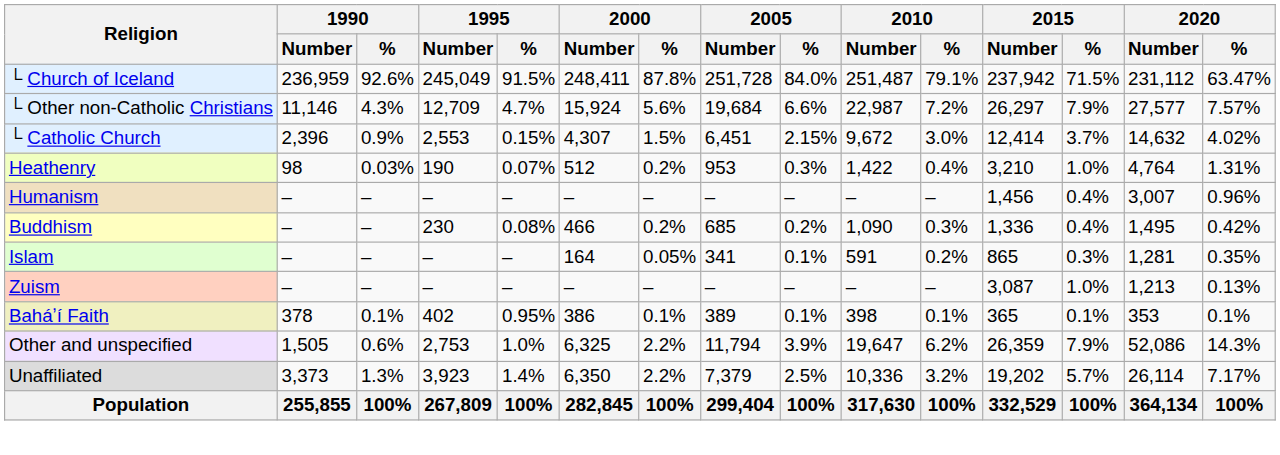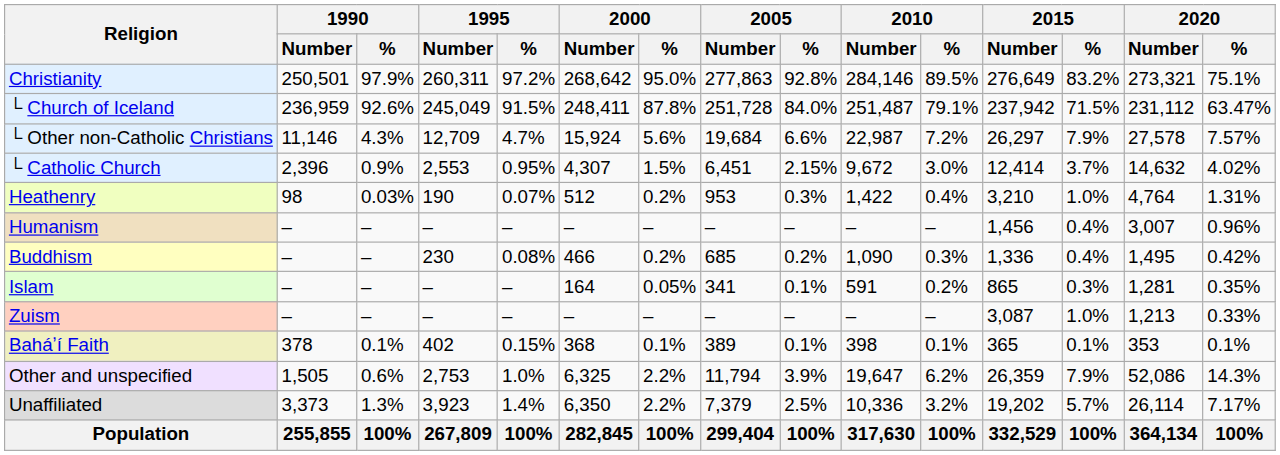 <table class="wikitable nowrap mw-collapsible">
 <tr>
 <th rowspan="2">Religion</th>
 <th colspan="2">1990</th>
 <th colspan="2">1995</th>
 <th colspan="2">2000</th>
 <th colspan="2">2005</th>
 <th colspan="2">2010</th>
 <th colspan="2">2015</th>
 <th colspan="2">2020</th>
 </tr>
 <tr>
 <th>Number</th>
 <th>%</th>
 <th>Number</th>
 <th>%</th>
 <th>Number</th>
 <th>%</th>
 <th>Number</th>
 <th>%</th>
 <th>Number</th>
 <th>%</th>
 <th>Number</th>
 <th>%</th>
 <th>Number</th>
 <th>%</th>
+</tr>
+<tr>
+<td style="background:#E0F0FF;"><a href='#'>Christianity</a></td>
+<td>250,501</td>
+<td>97.9%</td>
+<td>260,311</td>
+<td>97.2%</td>
+<td>268,642</td>
+<td>95.0%</td>
+<td>277,863</td>
+<td>92.8%</td>
+<td>284,146</td>
+<td>89.5%</td>
+<td>276,649</td>
+<td>83.2%</td>
+<td>273,321</td>
+<td>75.1%</td>
 </tr>
 <tr>
 <td style="background:#E0F0FF;">└ <a href='#'>Church of Iceland</a></td>
 <td>236,959</td>
 <td>92.6%</td>
 <td>245,049</td>
 <td>91.5%</td>
 <td>248,411</td>
 <td>87.8%</td>
 <td>251,728</td>
 <td>84.0%</td>
 <td>251,487</td>
 <td>79.1%</td>
 <td>237,942</td>
 <td>71.5%</td>
 <td>231,112</td>
 <td>63.47%</td>
 </tr>
 <tr>
 <td style="background:#E0F0FF;">└ Other non-Catholic <a href='#'>Christians</a></td>
 <td>11,146</td>
 <td>4.3%</td>
 <td>12,709</td>
 <td>4.7%</td>
 <td>15,924</td>
 <td>5.6%</td>
 <td>19,684</td>
 <td>6.6%</td>
 <td>22,987</td>
 <td>7.2%</td>
 <td>26,297</td>
 <td>7.9%</td>
-<td>27,577</td>
+<td>27,578</td>
 <td>7.57%</td>
 </tr>
 <tr>
 <td style="background:#E0F0FF;">└ <a href='#'>Catholic Church</a></td>
 <td>2,396</td>
 <td>0.9%</td>
 <td>2,553</td>
-<td>0.15%</td>
+<td>0.95%</td>
 <td>4,307</td>
 <td>1.5%</td>
 <td>6,451</td>
 <td>2.15%</td>
 <td>9,672</td>
 <td>3.0%</td>
 <td>12,414</td>
 <td>3.7%</td>
 <td>14,632</td>
 <td>4.02%</td>
 </tr>
 <tr>
 <td style="background:#F0FFC0;"><a href='#'>Heathenry</a></td>
 <td>98</td>
 <td>0.03%</td>
 <td>190</td>
 <td>0.07%</td>
 <td>512</td>
 <td>0.2%</td>
 <td>953</td>
 <td>0.3%</td>
 <td>1,422</td>
 <td>0.4%</td>
 <td>3,210</td>
 <td>1.0%</td>
 <td>4,764</td>
 <td>1.31%</td>
 </tr>
 <tr>
 <td style="background:#F0E0C0;"><a href='#'>Humanism</a></td>
 <td>–</td>
 <td>–</td>
 <td>–</td>
 <td>–</td>
 <td>–</td>
 <td>–</td>
 <td>–</td>
 <td>–</td>
 <td>–</td>
 <td>–</td>
 <td>1,456</td>
 <td>0.4%</td>
 <td>3,007</td>
 <td>0.96%</td>
 </tr>
 <tr>
 <td style="background:#FFFFC0;"><a href='#'>Buddhism</a></td>
 <td>–</td>
 <td>–</td>
 <td>230</td>
 <td>0.08%</td>
 <td>466</td>
 <td>0.2%</td>
 <td>685</td>
 <td>0.2%</td>
 <td>1,090</td>
 <td>0.3%</td>
 <td>1,336</td>
 <td>0.4%</td>
 <td>1,495</td>
 <td>0.42%</td>
 </tr>
 <tr>
 <td style="background:#E0FFD0;"><a href='#'>Islam</a></td>
 <td>–</td>
 <td>–</td>
 <td>–</td>
 <td>–</td>
 <td>164</td>
 <td>0.05%</td>
 <td>341</td>
 <td>0.1%</td>
 <td>591</td>
 <td>0.2%</td>
 <td>865</td>
 <td>0.3%</td>
 <td>1,281</td>
 <td>0.35%</td>
 </tr>
 <tr>
 <td style="background:#FFD0C0;"><a href='#'>Zuism</a></td>
 <td>–</td>
 <td>–</td>
 <td>–</td>
 <td>–</td>
 <td>–</td>
 <td>–</td>
 <td>–</td>
 <td>–</td>
 <td>–</td>
 <td>–</td>
 <td>3,087</td>
 <td>1.0%</td>
 <td>1,213</td>
-<td>0.13%</td>
+<td>0.33%</td>
 </tr>
 <tr>
 <td style="background:#F0F0C0;"><a href='#'>Baháʼí Faith</a></td>
 <td>378</td>
 <td>0.1%</td>
 <td>402</td>
-<td>0.95%</td>
-<td>386</td>
+<td>0.15%</td>
+<td>368</td>
 <td>0.1%</td>
 <td>389</td>
 <td>0.1%</td>
 <td>398</td>
 <td>0.1%</td>
 <td>365</td>
 <td>0.1%</td>
 <td>353</td>
 <td>0.1%</td>
 </tr>
 <tr>
 <td style="background:#F0E0FF;">Other and unspecified</td>
 <td>1,505</td>
 <td>0.6%</td>
 <td>2,753</td>
 <td>1.0%</td>
 <td>6,325</td>
 <td>2.2%</td>
 <td>11,794</td>
 <td>3.9%</td>
 <td>19,647</td>
 <td>6.2%</td>
 <td>26,359</td>
 <td>7.9%</td>
 <td>52,086</td>
 <td>14.3%</td>
 </tr>
 <tr>
 <td style="background:#DCDCDC;">Unaffiliated</td>
 <td>3,373</td>
 <td>1.3%</td>
 <td>3,923</td>
 <td>1.4%</td>
 <td>6,350</td>
 <td>2.2%</td>
 <td>7,379</td>
 <td>2.5%</td>
 <td>10,336</td>
 <td>3.2%</td>
 <td>19,202</td>
 <td>5.7%</td>
 <td>26,114</td>
 <td>7.17%</td>
 </tr>
 <tr>
 <th>Population</th>
 <th>255,855</th>
 <th>100%</th>
 <th>267,809</th>
 <th>100%</th>
 <th>282,845</th>
 <th>100%</th>
 <th>299,404</th>
 <th>100%</th>
 <th>317,630</th>
 <th>100%</th>
 <th>332,529</th>
 <th>100%</th>
 <th>364,134</th>
 <th>100%</th>
 </tr>
 </table>
